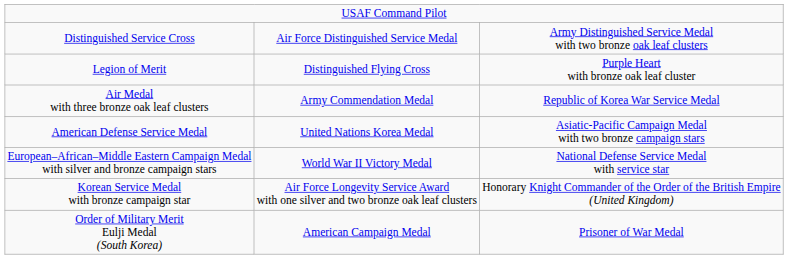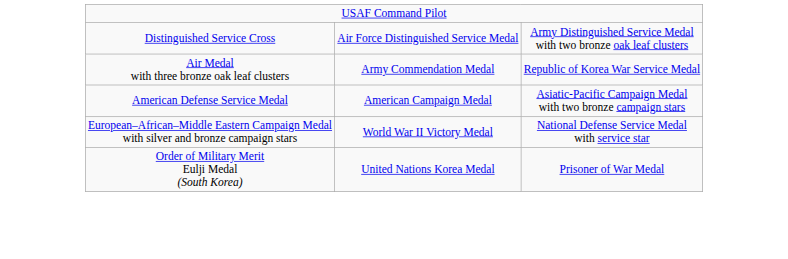 <table class="wikitable" style="margin:1em auto; text-align:center;">
 <tr>
 <td colspan="3"><a href='#'>USAF Command Pilot</a></td>
 </tr>
 <tr>
 <td><a href='#'>Distinguished Service Cross</a></td>
 <td><a href='#'>Air Force Distinguished Service Medal</a></td>
 <td><a href='#'>Army Distinguished Service Medal</a><br>with two bronze <a href='#'>oak leaf clusters</a></td>
 </tr>
 <tr>
-<td><a href='#'>Legion of Merit</a></td>
-<td><a href='#'>Distinguished Flying Cross</a></td>
-<td><a href='#'>Purple Heart</a><br>with bronze oak leaf cluster</td>
-</tr>
-<tr>
 <td><a href='#'>Air Medal</a><br>with three bronze oak leaf clusters</td>
 <td><a href='#'>Army Commendation Medal</a></td>
 <td><a href='#'>Republic of Korea War Service Medal</a></td>
 </tr>
 <tr>
 <td><a href='#'>American Defense Service Medal</a></td>
-<td><a href='#'>United Nations Korea Medal</a></td>
+<td><a href='#'>American Campaign Medal</a></td>
 <td><a href='#'>Asiatic-Pacific Campaign Medal</a><br>with two bronze <a href='#'>campaign stars</a></td>
 </tr>
 <tr>
 <td><a href='#'>European–African–Middle Eastern Campaign Medal</a><br>with silver and bronze campaign stars</td>
 <td><a href='#'>World War II Victory Medal</a></td>
 <td><a href='#'>National Defense Service Medal</a><br>with <a href='#'>service star</a></td>
 </tr>
 <tr>
-<td><a href='#'>Korean Service Medal</a><br>with bronze campaign star</td>
-<td><a href='#'>Air Force Longevity Service Award</a><br>with one silver and two bronze oak leaf clusters</td>
-<td>Honorary <a href='#'>Knight Commander of the Order of the British Empire</a><br><em>(United Kingdom)</em></td>
-</tr>
-<tr>
 <td><a href='#'>Order of Military Merit</a><br>Eulji Medal<br><em>(South Korea)</em></td>
-<td><a href='#'>American Campaign Medal</a></td>
+<td><a href='#'>United Nations Korea Medal</a></td>
 <td><a href='#'>Prisoner of War Medal</a></td>
 </tr>
 </table>
